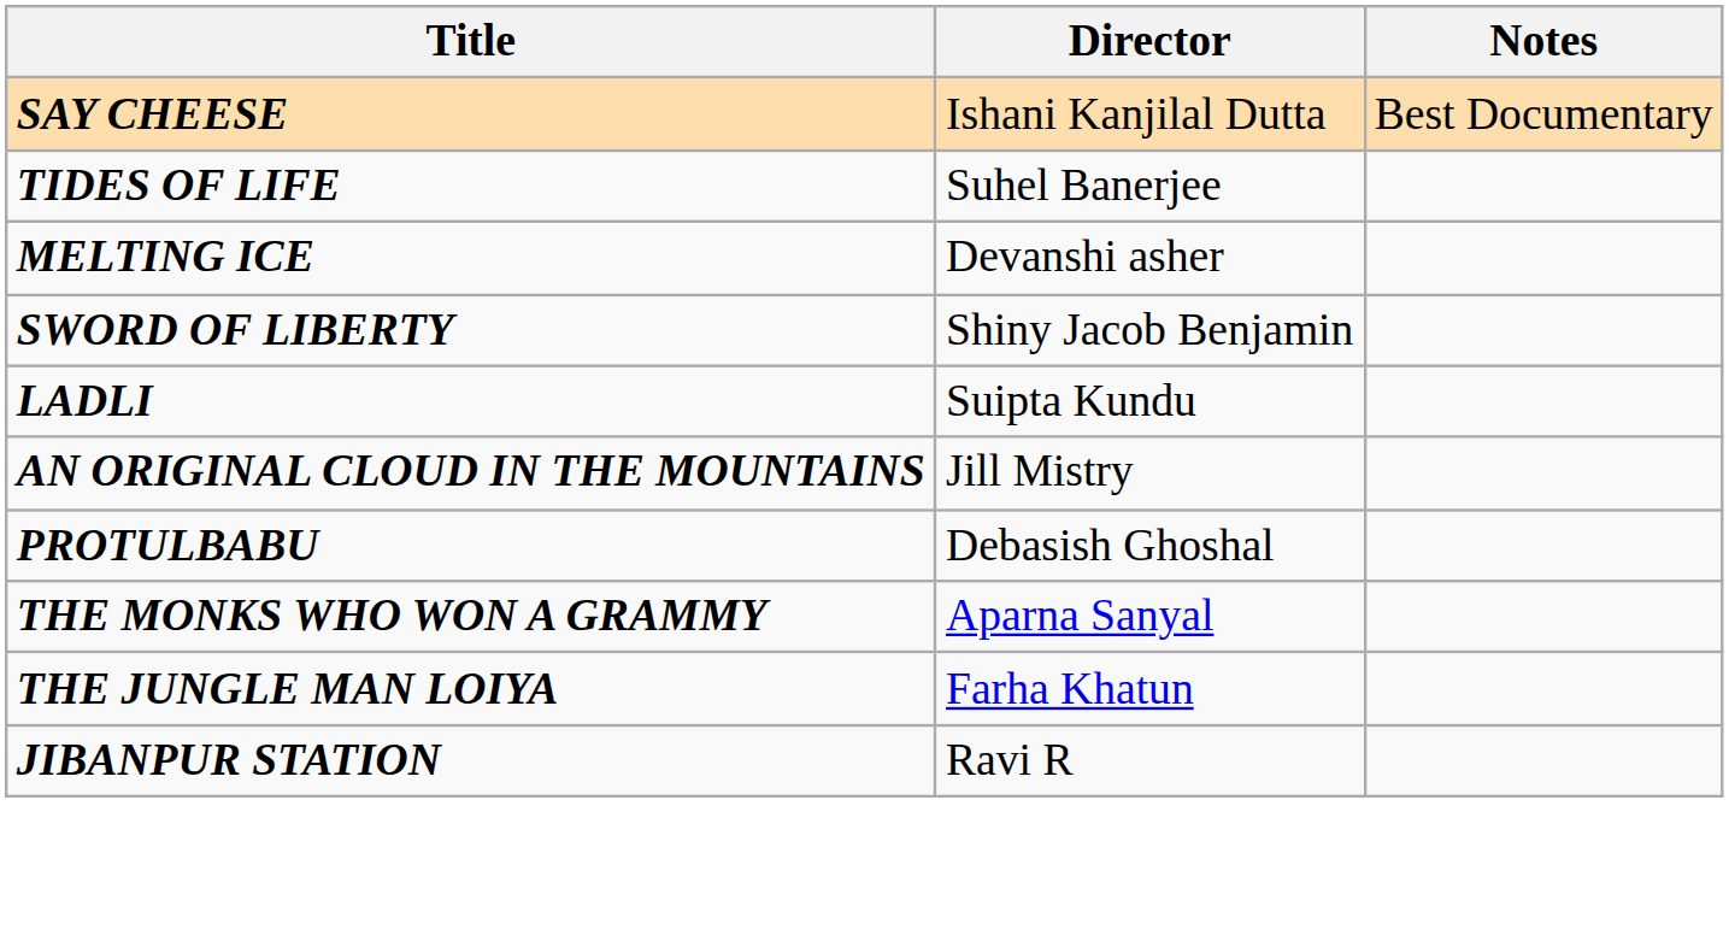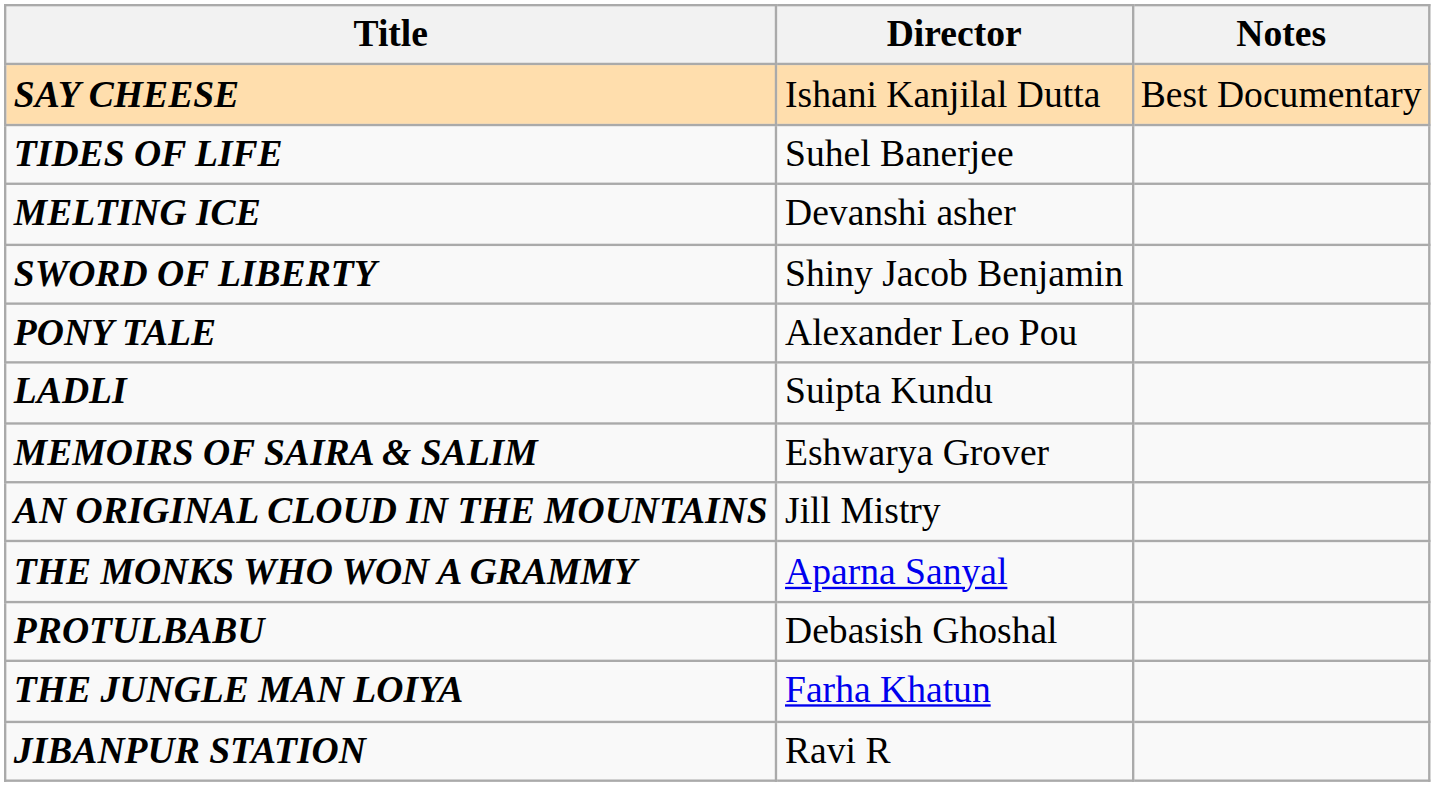 <table class="wikitable">
 <tr>
 <th>Title</th>
 <th>Director</th>
 <th>Notes</th>
 </tr>
 <tr>
 <td style="background:#FFDEAD;"><strong><em>SAY CHEESE</em></strong></td>
 <td style="background:#FFDEAD;">Ishani Kanjilal Dutta</td>
 <td style="background:#FFDEAD;">Best Documentary</td>
 </tr>
 <tr>
 <td><strong><em>TIDES OF LIFE</em></strong></td>
 <td>Suhel Banerjee</td>
 <td></td>
 </tr>
 <tr>
 <td><strong><em>MELTING ICE</em></strong></td>
 <td>Devanshi asher</td>
 <td></td>
 </tr>
 <tr>
 <td><strong><em>SWORD OF LIBERTY</em></strong></td>
 <td>Shiny Jacob Benjamin</td>
 <td></td>
 </tr>
 <tr>
+<td><strong><em>PONY TALE</em></strong></td>
+<td>Alexander Leo Pou</td>
+<td></td>
+</tr>
+<tr>
 <td><strong><em>LADLI</em></strong></td>
 <td>Suipta Kundu</td>
+<td></td>
+</tr>
+<tr>
+<td><strong><em>MEMOIRS OF SAIRA & SALIM</em></strong></td>
+<td>Eshwarya Grover</td>
 <td></td>
 </tr>
 <tr>
 <td><strong><em>AN ORIGINAL CLOUD IN THE MOUNTAINS</em></strong></td>
 <td>Jill Mistry</td>
 <td></td>
 </tr>
 <tr>
-<td><strong><em>PROTULBABU</em></strong></td>
-<td>Debasish Ghoshal</td>
+<td><strong><em>THE MONKS WHO WON A GRAMMY</em></strong></td>
+<td><a href='#'>Aparna Sanyal</a></td>
 <td></td>
 </tr>
 <tr>
-<td><strong><em>THE MONKS WHO WON A GRAMMY</em></strong></td>
-<td><a href='#'>Aparna Sanyal</a></td>
+<td><strong><em>PROTULBABU</em></strong></td>
+<td>Debasish Ghoshal</td>
 <td></td>
 </tr>
 <tr>
 <td><strong><em>THE JUNGLE MAN LOIYA</em></strong></td>
 <td><a href='#'>Farha Khatun</a></td>
 <td></td>
 </tr>
 <tr>
 <td><strong><em>JIBANPUR STATION</em></strong></td>
 <td>Ravi R</td>
 <td></td>
 </tr>
 </table>
